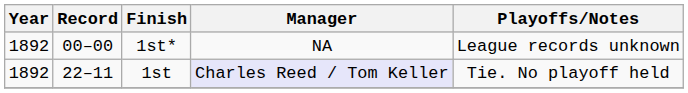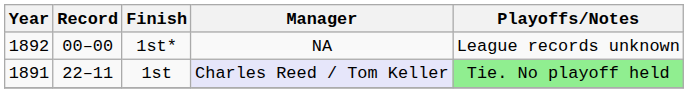 <table class="wikitable" style="text-align:center">
 <tr>
 <th>Year</th>
 <th>Record</th>
 <th>Finish</th>
 <th>Manager</th>
 <th>Playoffs/Notes</th>
 </tr>
 <tr>
 <td>1892</td>
 <td>00–00</td>
 <td>1st*</td>
 <td>NA</td>
 <td>League records unknown</td>
 </tr>
 <tr>
-<td>1892</td>
+<td>1891</td>
 <td>22–11</td>
 <td>1st</td>
 <td style="background: lavender;">Charles Reed / Tom Keller</td>
-<td>Tie. No playoff held</td>
+<td style="background: lightgreen;">Tie. No playoff held</td>
 </tr>
 <tr>
 </tr>
 </table>
